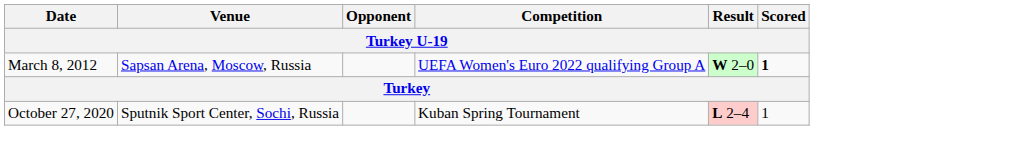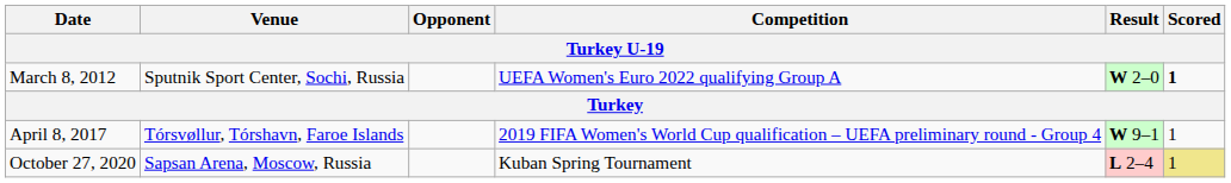 <table class=wikitable>
 <tr>
 <th>Date</th>
 <th>Venue</th>
 <th>Opponent</th>
 <th>Competition</th>
 <th>Result</th>
 <th>Scored</th>
 </tr>
 <tr>
 <th colspan=6><a href='#'>Turkey U-19</a></th>
 </tr>
 <tr>
 <td>March 8, 2012</td>
-<td><a href='#'>Sapsan Arena</a>, <a href='#'>Moscow</a>, Russia</td>
+<td>Sputnik Sport Center, <a href='#'>Sochi</a>, Russia</td>
 <td></td>
 <td><a href='#'>UEFA Women's Euro 2022 qualifying Group A</a></td>
 <td bgcolor=#cfc><strong>W</strong> 2–0</td>
 <td><strong>1</strong></td>
 </tr>
 <tr>
 <th colspan=6><a href='#'>Turkey</a></th>
 </tr>
 <tr>
+<td>April 8, 2017</td>
+<td><a href='#'>Tórsvøllur</a>, <a href='#'>Tórshavn</a>, <a href='#'>Faroe Islands</a></td>
+<td></td>
+<td><a href='#'>2019 FIFA Women's World Cup qualification – UEFA preliminary round - Group 4</a></td>
+<td bgcolor=#cfc><strong>W</strong> 9–1</td>
+<td>1</td>
+</tr>
+<tr>
 <td>October 27, 2020</td>
-<td>Sputnik Sport Center, <a href='#'>Sochi</a>, Russia</td>
+<td><a href='#'>Sapsan Arena</a>, <a href='#'>Moscow</a>, Russia</td>
 <td></td>
 <td>Kuban Spring Tournament</td>
 <td bgcolor=#fcc><strong>L</strong> 2–4</td>
-<td>1</td>
+<td style="background: khaki;">1</td>
 </tr>
 </table>
